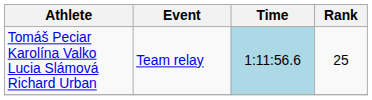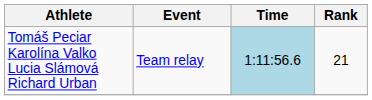 <table class="wikitable" style="text-align:center; font-size:90%; width:30%;">
 <tr>
 <th>Athlete</th>
 <th>Event</th>
 <th>Time</th>
 <th>Rank</th>
 </tr>
 <tr>
 <td align="left"><a href='#'>Tomáš Peciar</a><br><a href='#'>Karolína Valko</a><br><a href='#'>Lucia Slámová</a><br><a href='#'>Richard Urban</a></td>
 <td align="left"><a href='#'>Team relay</a></td>
 <td style="background: lightblue;">1:11:56.6</td>
-<td>25</td>
+<td>21</td>
 </tr>
 <tr>
 </tr>
 </table>
